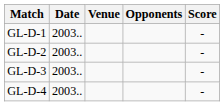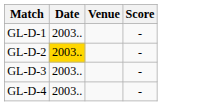 <table class="wikitable" style="text-align:center;">
 <tr>
 <th>Match</th>
 <th>Date</th>
 <th>Venue</th>
-<th>Opponents</th>
 <th>Score</th>
 </tr>
 <tr>
 <td>GL-D-1</td>
 <td>2003..</td>
 <td></td>
-<td></td>
 <td>-</td>
 </tr>
 <tr>
 <td>GL-D-2</td>
-<td>2003..</td>
-<td></td>
+<td style="background: gold;">2003..</td>
 <td></td>
 <td>-</td>
 </tr>
 <tr>
 <td>GL-D-3</td>
 <td>2003..</td>
 <td></td>
-<td></td>
 <td>-</td>
 </tr>
 <tr>
 <td>GL-D-4</td>
 <td>2003..</td>
 <td></td>
-<td></td>
 <td>-</td>
 </tr>
 </table>
